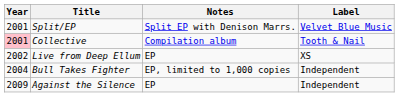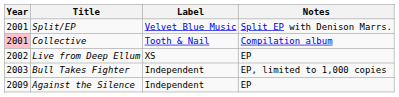 <table class="wikitable">
 <tr>
 <th>Year</th>
 <th>Title</th>
+<th>Label</th>
 <th>Notes</th>
-<th>Label</th>
 </tr>
 <tr>
 <td>2001</td>
 <td><em>Split/EP</em></td>
+<td><a href='#'>Velvet Blue Music</a></td>
 <td><span><a href='#'>Split EP</a> with Denison Marrs.</span></td>
-<td><a href='#'>Velvet Blue Music</a></td>
 </tr>
 <tr>
 <td style="background: pink;">2001</td>
 <td><em>Collective</em></td>
+<td><a href='#'>Tooth & Nail</a></td>
 <td><span><a href='#'>Compilation album</a></span></td>
-<td><a href='#'>Tooth & Nail</a></td>
 </tr>
 <tr>
 <td>2002</td>
 <td><em>Live from Deep Ellum</em></td>
+<td>XS</td>
 <td><span>EP</span></td>
-<td>XS</td>
 </tr>
 <tr>
-<td>2004</td>
+<td>2003</td>
 <td><em>Bull Takes Fighter</em></td>
+<td>Independent</td>
 <td><span>EP, limited to 1,000 copies</span></td>
-<td>Independent</td>
 </tr>
 <tr>
 <td>2009</td>
 <td><em>Against the Silence</em></td>
+<td>Independent</td>
 <td><span>EP</span></td>
-<td>Independent</td>
 </tr>
 </table>
